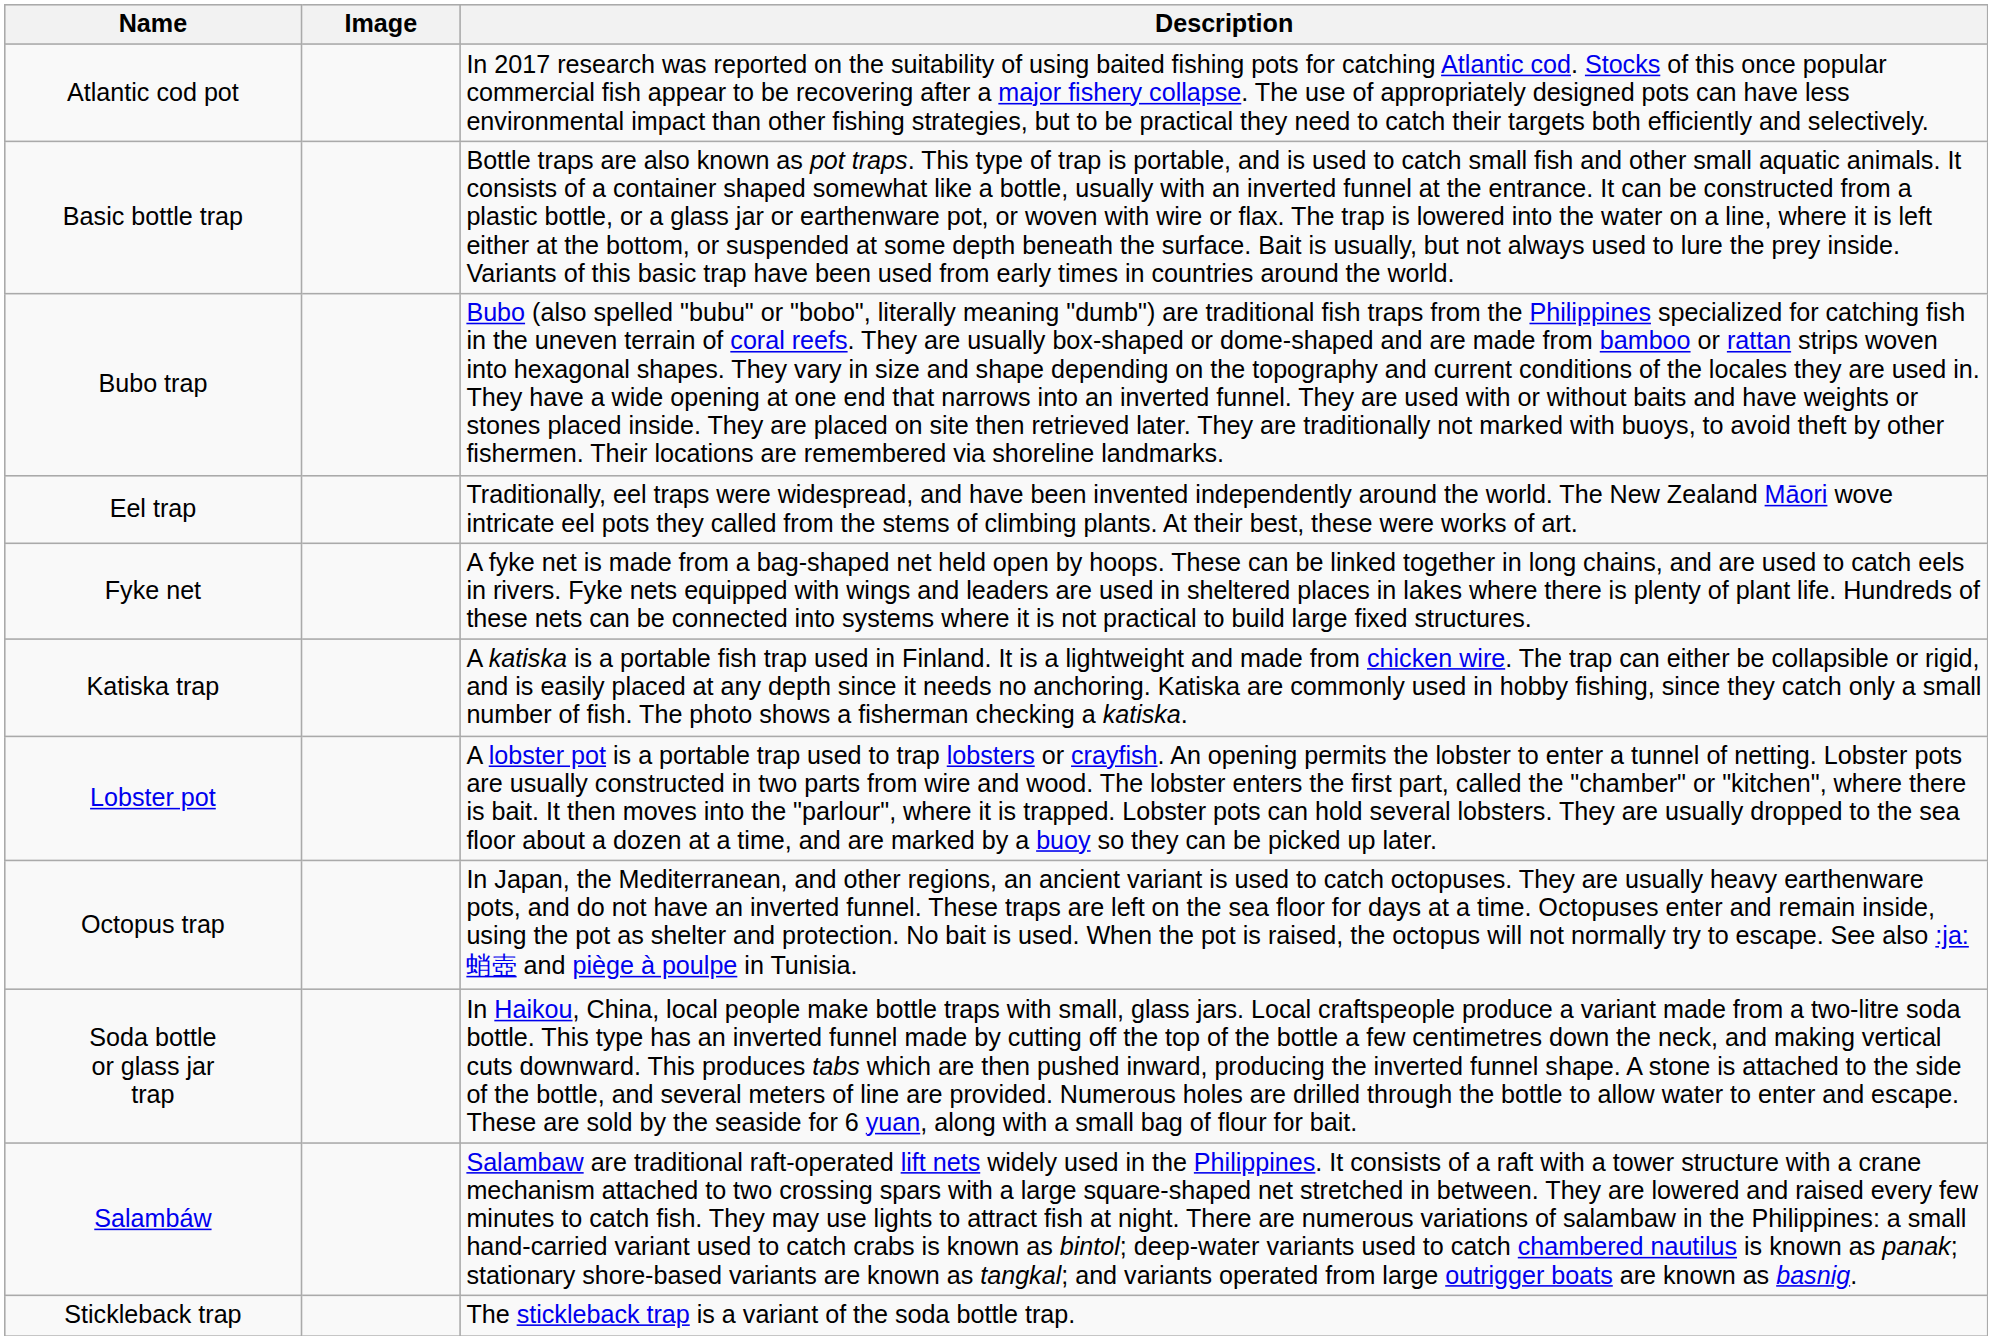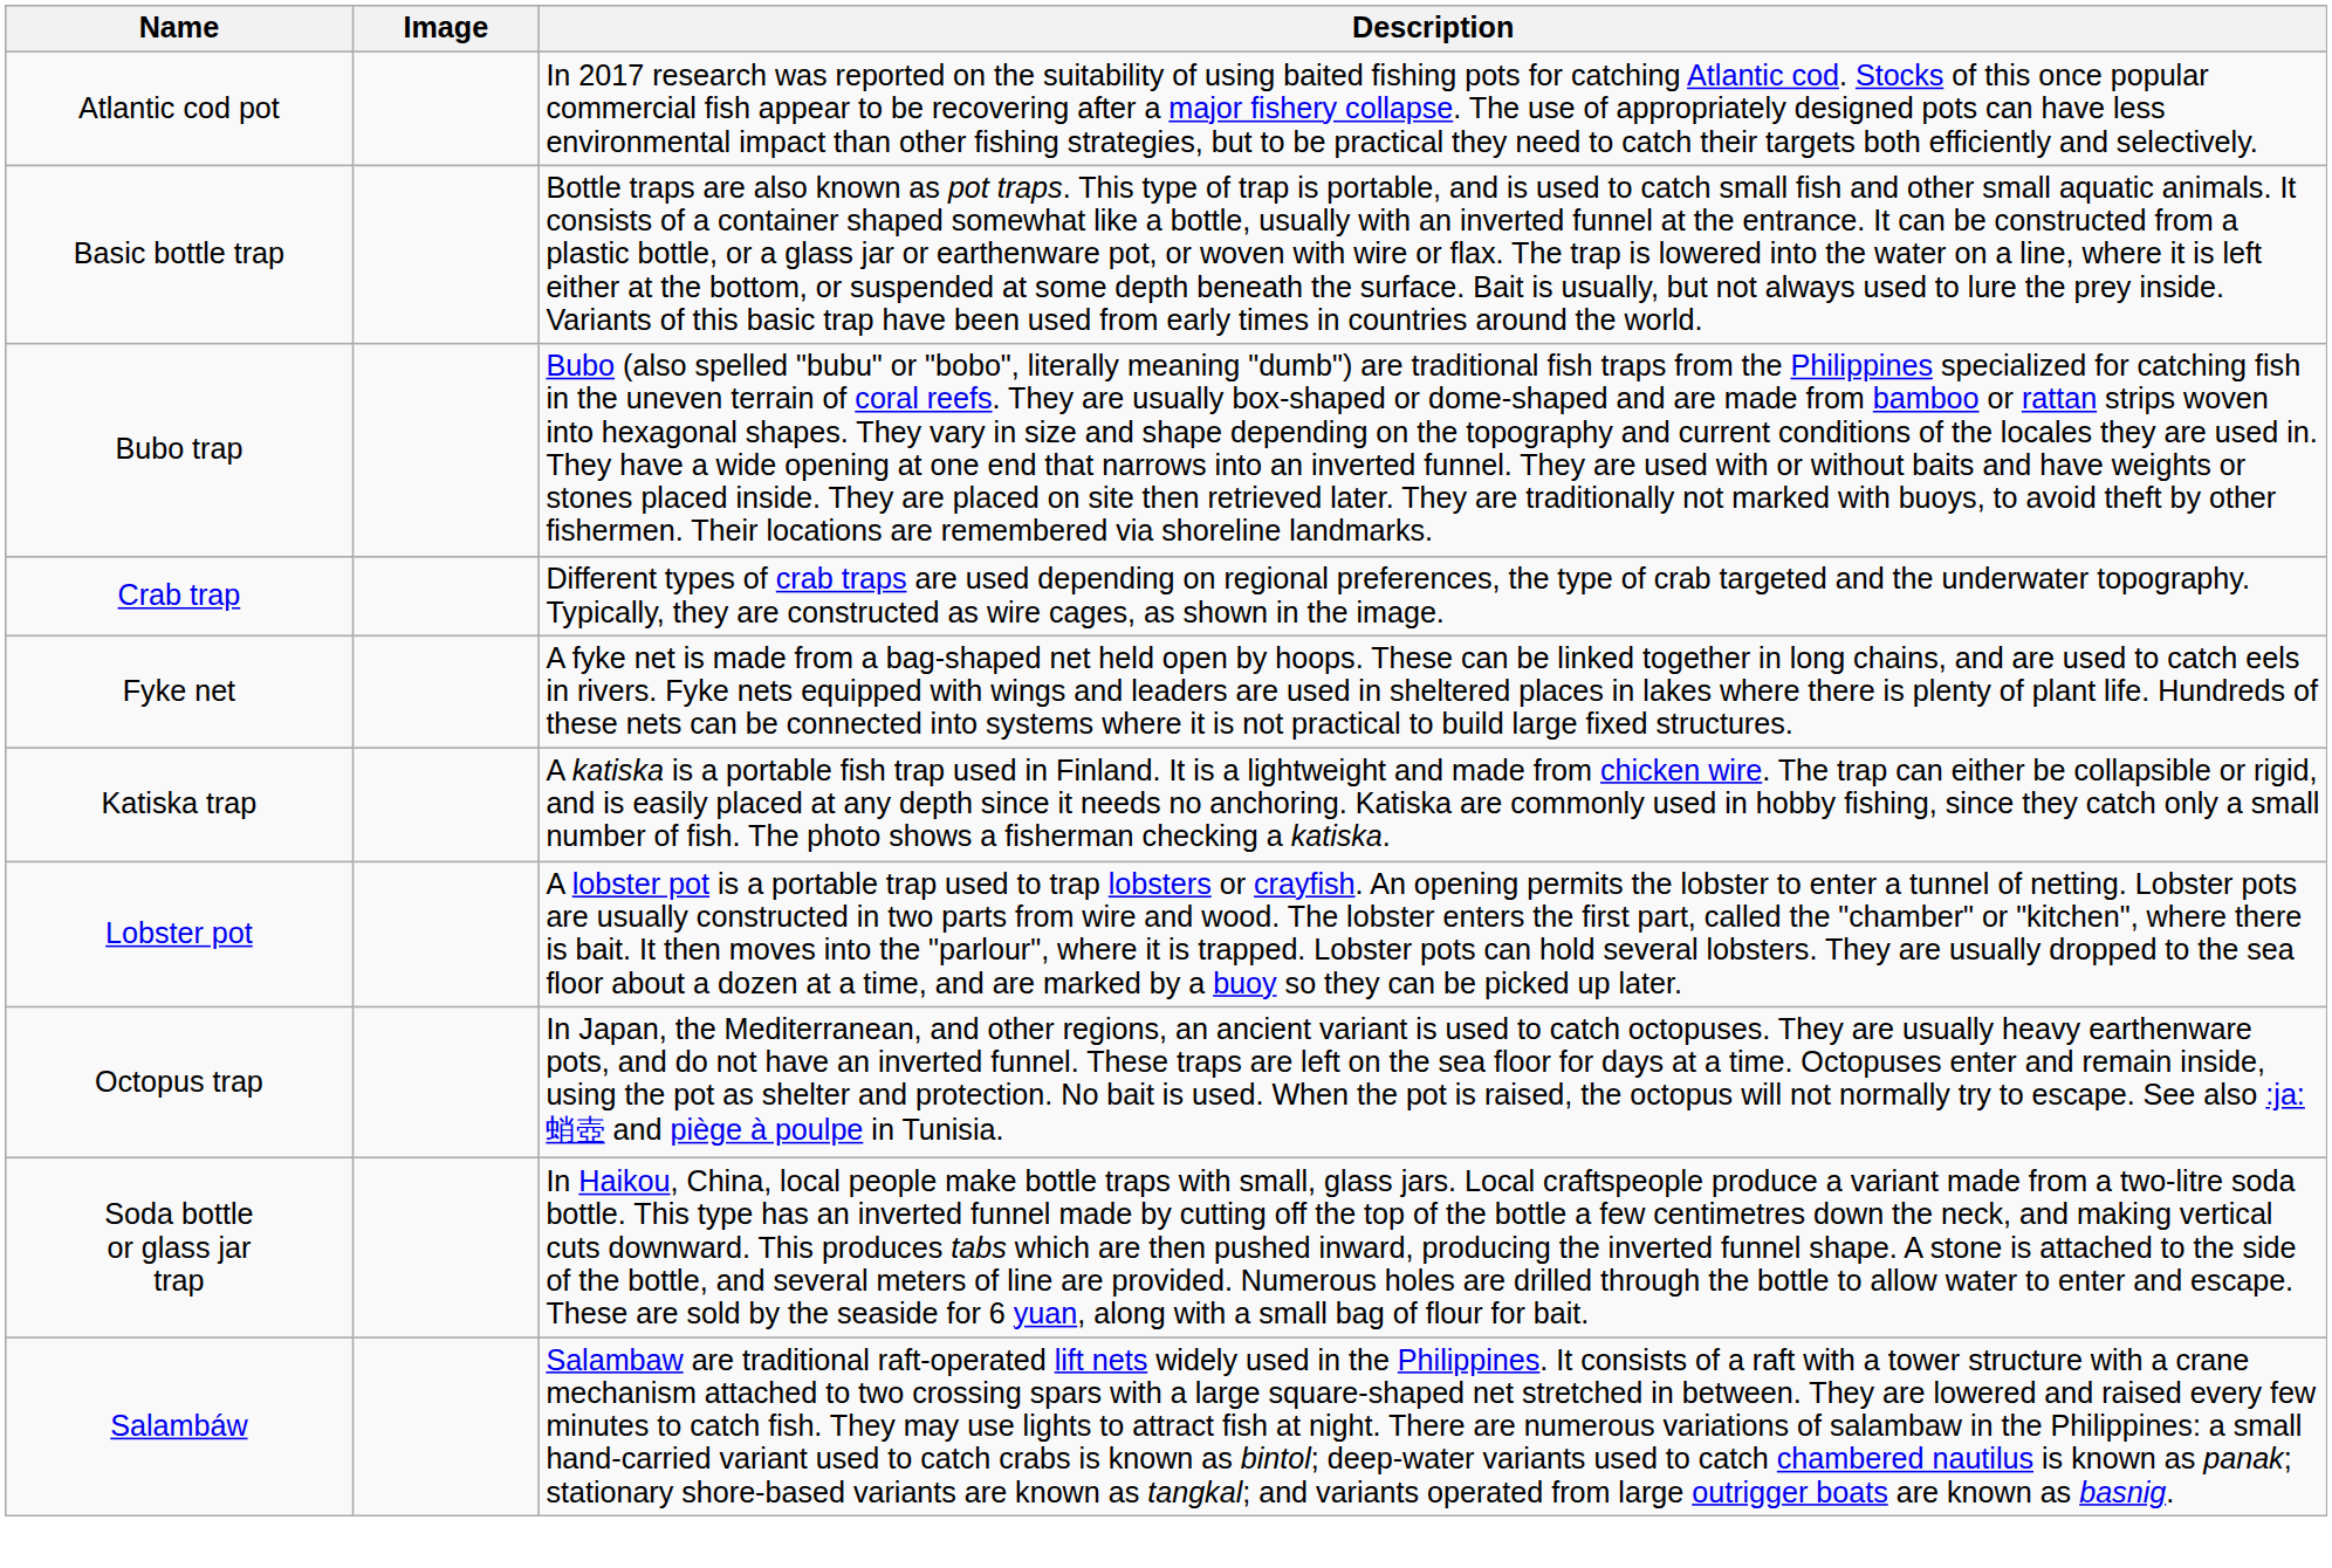 <table class="wikitable sortable" style="width:100%;">
 <tr>
 <th style="width:13%;">Name</th>
 <th style="width:7%;">Image</th>
 <th style="width:67%;">Description</th>
 </tr>
 <tr>
 <td align="center">Atlantic cod pot</td>
 <td></td>
 <td>In 2017 research was reported on the suitability of using baited fishing pots for catching <a href='#'>Atlantic cod</a>. <a href='#'>Stocks</a> of this once popular commercial fish appear to be recovering after a <a href='#'>major fishery collapse</a>. The use of appropriately designed pots can have less environmental impact than other fishing strategies, but to be practical they need to catch their targets both efficiently and selectively.</td>
 </tr>
 <tr>
 <td align="center">Basic bottle trap</td>
 <td></td>
 <td>Bottle traps are also known as <em>pot traps</em>. This type of trap is portable, and is used to catch small fish and other small aquatic animals. It consists of a container shaped somewhat like a bottle, usually with an inverted funnel at the entrance. It can be constructed from a plastic bottle, or a glass jar or earthenware pot, or woven with wire or flax. The trap is lowered into the water on a line, where it is left either at the bottom, or suspended at some depth beneath the surface. Bait is usually, but not always used to lure the prey inside. Variants of this basic trap have been used from early times in countries around the world.</td>
 </tr>
 <tr>
 <td align="center">Bubo trap</td>
 <td></td>
 <td><a href='#'>Bubo</a> (also spelled "bubu" or "bobo", literally meaning "dumb") are traditional fish traps from the <a href='#'>Philippines</a> specialized for catching fish in the uneven terrain of <a href='#'>coral reefs</a>. They are usually box-shaped or dome-shaped and are made from <a href='#'>bamboo</a> or <a href='#'>rattan</a> strips woven into hexagonal shapes. They vary in size and shape depending on the topography and current conditions of the locales they are used in. They have a wide opening at one end that narrows into an inverted funnel. They are used with or without baits and have weights or stones placed inside. They are placed on site then retrieved later. They are traditionally not marked with buoys, to avoid theft by other fishermen. Their locations are remembered via shoreline landmarks.</td>
 </tr>
 <tr>
-<td align="center">Eel trap</td>
+<td align="center"><a href='#'>Crab trap</a></td>
 <td></td>
-<td>Traditionally, eel traps were widespread, and have been invented independently around the world. The New Zealand <a href='#'>Māori</a> wove intricate eel pots they called <em></em> from the stems of climbing plants. At their best, these were works of art.</td>
+<td>Different types of <a href='#'>crab traps</a> are used depending on regional preferences, the type of crab targeted and the underwater topography. Typically, they are constructed as wire cages, as shown in the image.</td>
 </tr>
 <tr>
 <td align="center">Fyke net</td>
 <td></td>
 <td>A fyke net is made from a bag-shaped net held open by hoops. These can be linked together in long chains, and are used to catch eels in rivers. Fyke nets equipped with wings and leaders are used in sheltered places in lakes where there is plenty of plant life. Hundreds of these nets can be connected into systems where it is not practical to build large fixed structures.</td>
 </tr>
 <tr>
 <td align="center">Katiska trap</td>
 <td></td>
 <td>A <em>katiska</em> is a portable fish trap used in Finland. It is a lightweight and made from <a href='#'>chicken wire</a>. The trap can either be collapsible or rigid, and is easily placed at any depth since it needs no anchoring. Katiska are commonly used in hobby fishing, since they catch only a small number of fish. The photo shows a fisherman checking a <em>katiska</em>.</td>
 </tr>
 <tr>
 <td align="center"><a href='#'>Lobster pot</a></td>
 <td></td>
 <td>A <a href='#'>lobster pot</a> is a portable trap used to trap <a href='#'>lobsters</a> or <a href='#'>crayfish</a>. An opening permits the lobster to enter a tunnel of netting. Lobster pots are usually constructed in two parts from wire and wood. The lobster enters the first part, called the "chamber" or "kitchen", where there is bait. It then moves into the "parlour", where it is trapped. Lobster pots can hold several lobsters. They are usually dropped to the sea floor about a dozen at a time, and are marked by a <a href='#'>buoy</a> so they can be picked up later.</td>
 </tr>
 <tr>
 <td align="center">Octopus trap</td>
 <td></td>
 <td>In Japan, the Mediterranean, and other regions, an ancient variant is used to catch octopuses. They are usually heavy earthenware pots, and do not have an inverted funnel. These traps are left on the sea floor for days at a time. Octopuses enter and remain inside, using the pot as shelter and protection. No bait is used. When the pot is raised, the octopus will not normally try to escape. See also <a href='#'>:ja:蛸壺</a> and <a href='#'>piège à poulpe</a> in Tunisia.</td>
 </tr>
 <tr>
 <td align="center">Soda bottle<br>or glass jar<br>trap</td>
 <td></td>
 <td>In <a href='#'>Haikou</a>, China, local people make bottle traps with small, glass jars. Local craftspeople produce a variant made from a two-litre soda bottle. This type has an inverted funnel made by cutting off the top of the bottle a few centimetres down the neck, and making vertical cuts downward. This produces <em>tabs</em> which are then pushed inward, producing the inverted funnel shape. A stone is attached to the side of the bottle, and several meters of line are provided. Numerous holes are drilled through the bottle to allow water to enter and escape. These are sold by the seaside for 6 <a href='#'>yuan</a>, along with a small bag of flour for bait.</td>
 </tr>
 <tr>
 <td align="center"><a href='#'>Salambáw</a></td>
 <td></td>
 <td><a href='#'>Salambaw</a> are traditional raft-operated <a href='#'>lift nets</a> widely used in the <a href='#'>Philippines</a>. It consists of a raft with a tower structure with a crane mechanism attached to two crossing spars with a large square-shaped net stretched in between. They are lowered and raised every few minutes to catch fish. They may use lights to attract fish at night. There are numerous variations of salambaw in the Philippines: a small hand-carried variant used to catch crabs is known as <em>bintol</em>; deep-water variants used to catch <a href='#'>chambered nautilus</a> is known as <em>panak</em>; stationary shore-based variants are known as <em>tangkal</em>; and variants operated from large <a href='#'>outrigger boats</a> are known as <em><a href='#'>basnig</a></em>.</td>
 </tr>
-<tr>
-<td align="center">Stickleback trap</td>
-<td></td>
-<td>The <a href='#'>stickleback trap</a> is a variant of the soda bottle trap.</td>
-</tr>
 </table>
